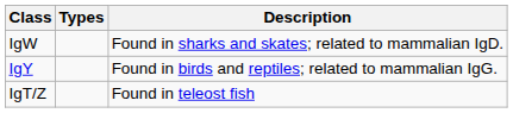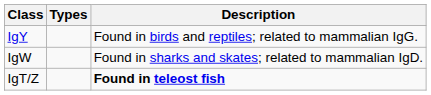 <table class="wikitable">
 <tr>
 <th>Class</th>
 <th>Types</th>
 <th>Description</th>
 </tr>
 <tr>
+<td><a href='#'>IgY</a></td>
+<td></td>
+<td>Found in <a href='#'>birds</a> and <a href='#'>reptiles</a>; related to mammalian IgG.</td>
+</tr>
+<tr>
 <td>IgW</td>
 <td></td>
 <td>Found in <a href='#'>sharks and skates</a>; related to mammalian IgD.</td>
 </tr>
 <tr>
-<td><a href='#'>IgY</a></td>
-<td></td>
-<td>Found in <a href='#'>birds</a> and <a href='#'>reptiles</a>; related to mammalian IgG.</td>
-</tr>
-<tr>
 <td>IgT/Z</td>
 <td></td>
-<td>Found in <a href='#'>teleost fish</a></td>
+<td><strong>Found in <a href='#'>teleost fish</a></strong></td>
 </tr>
 </table>
